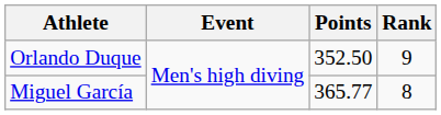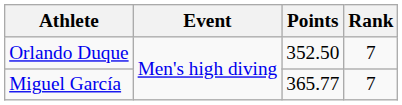 <table class=wikitable style="font-size:90%;">
 <tr>
 <th>Athlete</th>
 <th>Event</th>
 <th>Points</th>
 <th>Rank</th>
 </tr>
 <tr align=center>
 <td align=left><a href='#'>Orlando Duque</a></td>
 <td align=left rowspan=2><a href='#'>Men's high diving</a></td>
 <td>352.50</td>
-<td>9</td>
+<td>7</td>
 </tr>
 <tr align=center>
 <td align=left><a href='#'>Miguel García</a></td>
 <td>365.77</td>
-<td>8</td>
+<td>7</td>
 </tr>
 </table>
